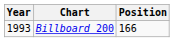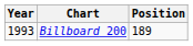 <table class="wikitable">
 <tr>
 <th align="left">Year</th>
 <th align="left">Chart</th>
 <th align="left">Position</th>
 </tr>
 <tr>
 <td align="left">1993</td>
 <td align="left"><a href='#'><em>Billboard</em> 200</a></td>
-<td align="left">166</td>
+<td align="left">189</td>
 </tr>
 </table>
